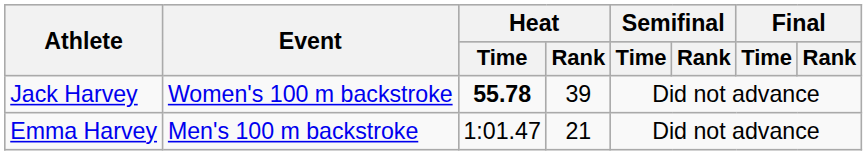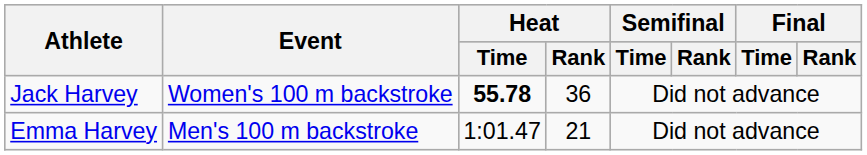 <table class=wikitable style="font-size:90%">
 <tr>
 <th rowspan="2">Athlete</th>
 <th rowspan="2">Event</th>
 <th colspan="2">Heat</th>
 <th colspan="2">Semifinal</th>
 <th colspan="2">Final</th>
 </tr>
 <tr style="font-size:95%">
 <th>Time</th>
 <th>Rank</th>
 <th>Time</th>
 <th>Rank</th>
 <th>Time</th>
 <th>Rank</th>
 </tr>
 <tr align=center>
 <td align=left><a href='#'>Jack Harvey</a></td>
 <td align=left><a href='#'>Women's 100 m backstroke</a></td>
 <td><strong>55.78</strong></td>
-<td>39</td>
+<td>36</td>
 <td colspan="4">Did not advance</td>
 </tr>
 <tr align=center>
 <td align=left><a href='#'>Emma Harvey</a></td>
 <td align=left><a href='#'>Men's 100 m backstroke</a></td>
 <td>1:01.47</td>
 <td>21</td>
 <td colspan="4">Did not advance</td>
 </tr>
 </table>
